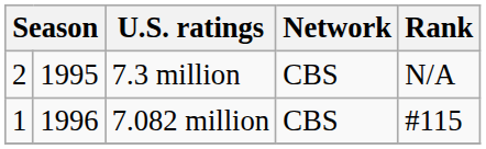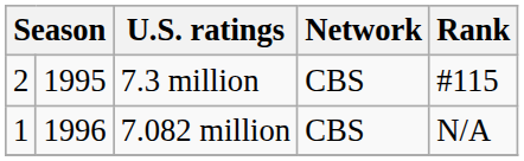 <table class="wikitable">
 <tr>
 <th colspan="2">Season</th>
 <th>U.S. ratings</th>
 <th>Network</th>
 <th>Rank</th>
 </tr>
 <tr>
 <td>2</td>
 <td>1995</td>
 <td>7.3 million</td>
 <td>CBS</td>
-<td>N/A</td>
+<td>#115</td>
 </tr>
 <tr>
 <td>1</td>
 <td>1996</td>
 <td>7.082 million</td>
 <td>CBS</td>
-<td>#115</td>
+<td>N/A</td>
 </tr>
 <tr>
 </tr>
 </table>
